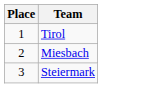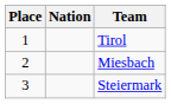 <table class='wikitable'>
 <tr bgcolor='#efefef'>
 <th>Place</th>
+<th>Nation</th>
 <th>Team</th>
 </tr>
 <tr>
 <td align=center>1</td>
+<td></td>
 <td><a href='#'>Tirol</a></td>
 </tr>
 <tr>
 <td align=center>2</td>
+<td></td>
 <td><a href='#'>Miesbach</a></td>
 </tr>
 <tr>
 <td align=center>3</td>
+<td></td>
 <td><a href='#'>Steiermark</a></td>
 </tr>
 </table>
